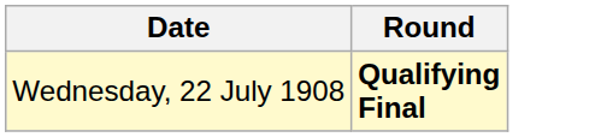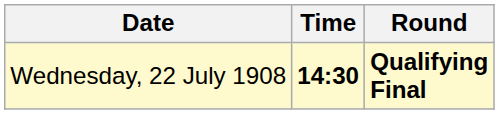 <table class="wikitable">
 <tr>
 <th>Date</th>
+<th>Time</th>
 <th>Round</th>
 </tr>
 <tr style=background:lemonchiffon>
 <td>Wednesday, 22 July 1908</td>
+<td><strong>14:30</strong></td>
 <td><strong>Qualifying</strong><br><strong>Final</strong></td>
 </tr>
 </table>
